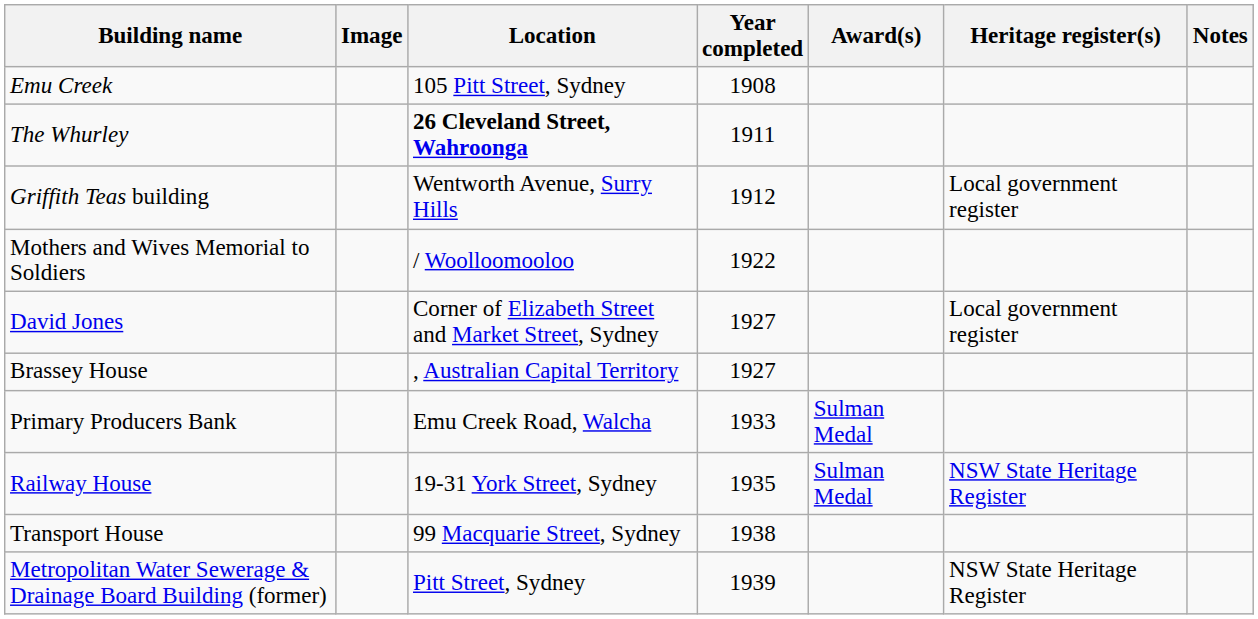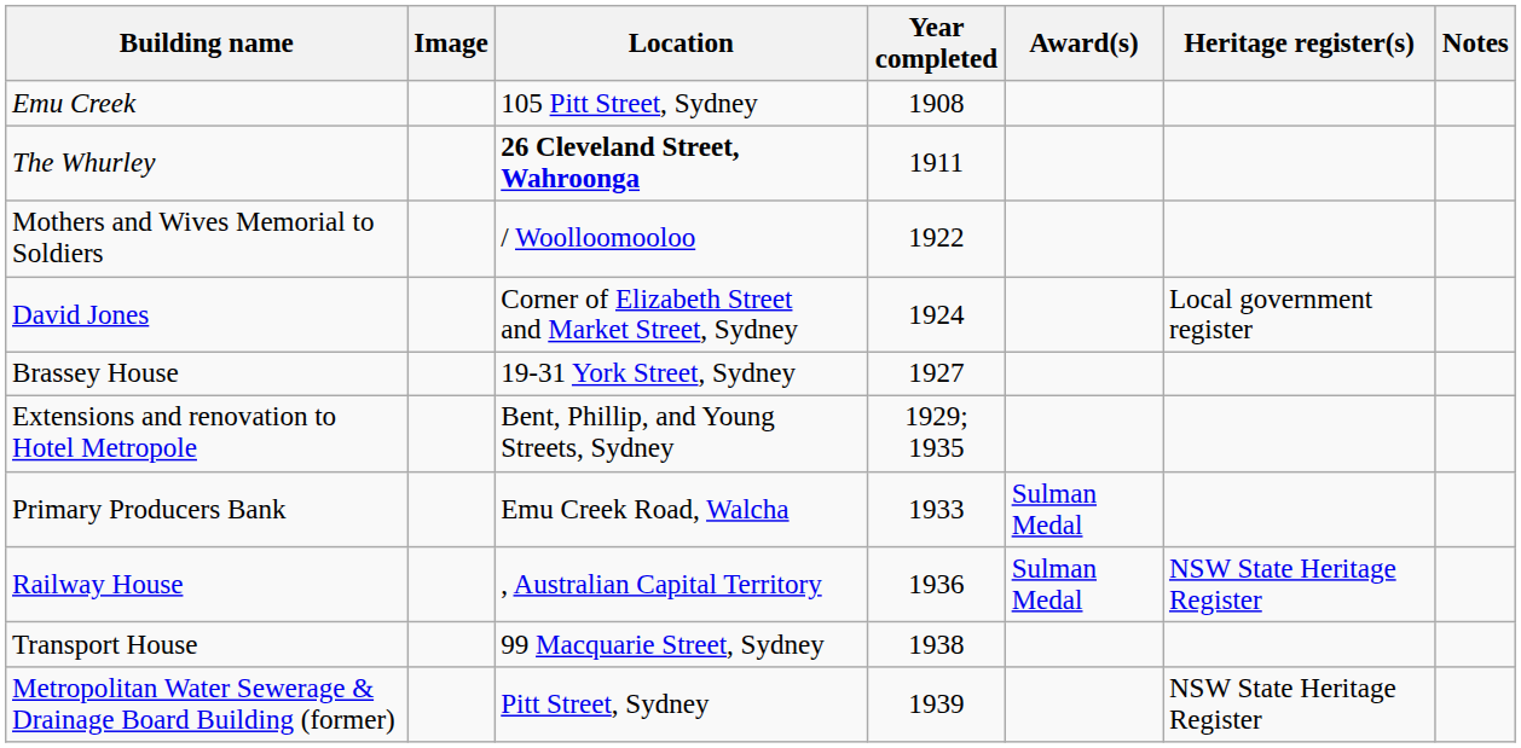 <table class="wikitable sortable collapsible">
 <tr>
 <th scope="col">Building name</th>
 <th scope="col">Image</th>
 <th scope="col">Location</th>
 <th scope="col">Year<br>completed</th>
 <th scope="col">Award(s)</th>
 <th scope="col">Heritage register(s)</th>
 <th scope="col" class="unsortable">Notes</th>
 </tr>
 <tr>
 <td><em>Emu Creek</em></td>
 <td></td>
 <td>105 <a href='#'>Pitt Street</a>, Sydney</td>
 <td align=center>1908</td>
 <td></td>
 <td></td>
 <td></td>
 </tr>
 <tr>
 <td><em>The Whurley</em></td>
 <td></td>
 <td><strong>26 Cleveland Street, <a href='#'>Wahroonga</a></strong></td>
 <td align=center>1911</td>
 <td></td>
 <td></td>
 <td></td>
 </tr>
 <tr>
-<td><em>Griffith Teas</em> building</td>
-<td></td>
-<td>Wentworth Avenue, <a href='#'>Surry Hills</a></td>
-<td align=center>1912</td>
-<td></td>
-<td>Local government register</td>
-<td></td>
-</tr>
-<tr>
 <td>Mothers and Wives Memorial to Soldiers</td>
 <td></td>
 <td> / <a href='#'>Woolloomooloo</a></td>
 <td align=center>1922</td>
 <td></td>
 <td></td>
 <td></td>
 </tr>
 <tr>
 <td><a href='#'>David Jones</a></td>
 <td></td>
 <td>Corner of <a href='#'>Elizabeth Street</a><br>and <a href='#'>Market Street</a>, Sydney</td>
-<td align=center>1927</td>
+<td align=center>1924</td>
 <td></td>
 <td>Local government register</td>
 <td></td>
 </tr>
 <tr>
 <td>Brassey House</td>
 <td></td>
-<td>, <a href='#'>Australian Capital Territory</a></td>
+<td>19-31 <a href='#'>York Street</a>, Sydney</td>
 <td align=center>1927</td>
+<td></td>
+<td></td>
+<td></td>
+</tr>
+<tr>
+<td>Extensions and renovation to <a href='#'>Hotel Metropole</a><br></td>
+<td></td>
+<td>Bent, Phillip, and Young Streets, Sydney</td>
+<td align=center>1929; 1935</td>
 <td></td>
 <td></td>
 <td></td>
 </tr>
 <tr>
 <td>Primary Producers Bank<br></td>
 <td></td>
 <td>Emu Creek Road, <a href='#'>Walcha</a></td>
 <td align=center>1933</td>
 <td><a href='#'>Sulman Medal</a></td>
 <td></td>
 <td></td>
 </tr>
 <tr>
 <td><a href='#'>Railway House</a></td>
 <td></td>
-<td>19-31 <a href='#'>York Street</a>, Sydney</td>
-<td align=center>1935</td>
+<td>, <a href='#'>Australian Capital Territory</a></td>
+<td align=center>1936</td>
 <td><a href='#'>Sulman Medal</a></td>
 <td><a href='#'>NSW State Heritage Register</a></td>
 <td></td>
 </tr>
 <tr>
 <td>Transport House</td>
 <td></td>
 <td>99 <a href='#'>Macquarie Street</a>, Sydney</td>
 <td align=center>1938</td>
 <td></td>
 <td></td>
 <td></td>
 </tr>
 <tr>
 <td><a href='#'>Metropolitan Water Sewerage &<br>Drainage Board Building</a> (former)</td>
 <td></td>
 <td><a href='#'>Pitt Street</a>, Sydney</td>
 <td align=center>1939</td>
 <td></td>
 <td>NSW State Heritage Register</td>
 <td></td>
 </tr>
 </table>
